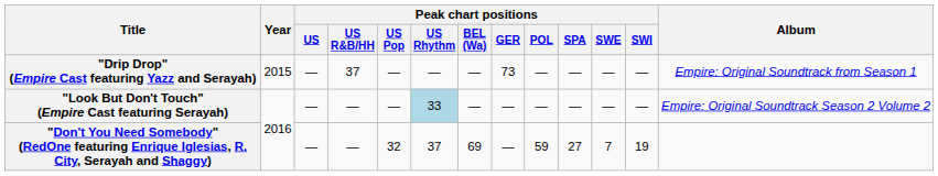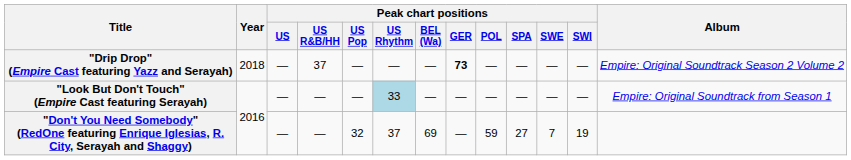 <table class="wikitable plainrowheaders" style="text-align:center;" border="1">
 <tr>
 <th scope="col" rowspan="2" style="width:20em;">Title</th>
 <th scope="col" rowspan="2">Year</th>
 <th scope="col" colspan="10">Peak chart positions</th>
 <th scope="col" rowspan="2">Album</th>
 </tr>
 <tr>
 <th scope="col" style="width:2.5em;font-size:90%;"><a href='#'>US</a><br></th>
 <th scope="col" style="width:2.5em;font-size:90%;"><a href='#'>US<br>R&B/HH</a><br></th>
 <th scope="col" style="width:2.5em;font-size:90%;"><a href='#'>US<br>Pop</a><br></th>
 <th scope="col" style="width:2.5em;font-size:90%;"><a href='#'>US<br>Rhythm</a><br></th>
 <th scope="col" style="width:2.5em;font-size:90%;"><a href='#'>BEL<br>(Wa)</a><br></th>
 <th scope="col" style="width:2.5em;font-size:90%;"><a href='#'>GER</a><br></th>
 <th scope="col" style="width:2.5em;font-size:90%;"><a href='#'>POL</a><br></th>
 <th scope="col" style="width:2.5em;font-size:90%;"><a href='#'>SPA</a><br></th>
 <th scope="col" style="width:2.5em;font-size:90%;"><a href='#'>SWE</a><br></th>
 <th scope="col" style="width:2.5em;font-size:90%;"><a href='#'>SWI</a><br></th>
 </tr>
 <tr>
 <th scope="row">"Drip Drop"<br><span>(<a href='#'><em>Empire</em> Cast</a> featuring <a href='#'>Yazz</a> and Serayah)</span></th>
-<td>2015</td>
+<td>2018</td>
 <td>—</td>
 <td>37</td>
 <td>—</td>
 <td>—</td>
 <td>—</td>
-<td>73</td>
+<td><strong>73</strong></td>
 <td>—</td>
 <td>—</td>
 <td>—</td>
 <td>—</td>
-<td><em><a href='#'>Empire: Original Soundtrack from Season 1</a></em></td>
+<td><em><a href='#'>Empire: Original Soundtrack Season 2 Volume 2</a></em></td>
 </tr>
 <tr>
 <th scope="row">"Look But Don't Touch"<br><span>(<em>Empire</em> Cast featuring Serayah)</span></th>
 <td rowspan="2">2016</td>
 <td>—</td>
 <td>—</td>
 <td>—</td>
 <td style="background: lightblue;">33</td>
 <td>—</td>
 <td>—</td>
 <td>—</td>
 <td>—</td>
 <td>—</td>
 <td>—</td>
-<td><em><a href='#'>Empire: Original Soundtrack Season 2 Volume 2</a></em></td>
+<td><em><a href='#'>Empire: Original Soundtrack from Season 1</a></em></td>
 </tr>
 <tr>
 <th scope="row">"<a href='#'>Don't You Need Somebody</a>"<br><span>(<a href='#'>RedOne</a> featuring <a href='#'>Enrique Iglesias</a>, <a href='#'>R. City</a>, Serayah and <a href='#'>Shaggy</a>)</span></th>
 <td>—</td>
 <td>—</td>
 <td>32</td>
 <td>37</td>
 <td>69</td>
 <td>—</td>
 <td>59</td>
 <td>27</td>
 <td>7</td>
 <td>19</td>
 <td></td>
 </tr>
 </table>
